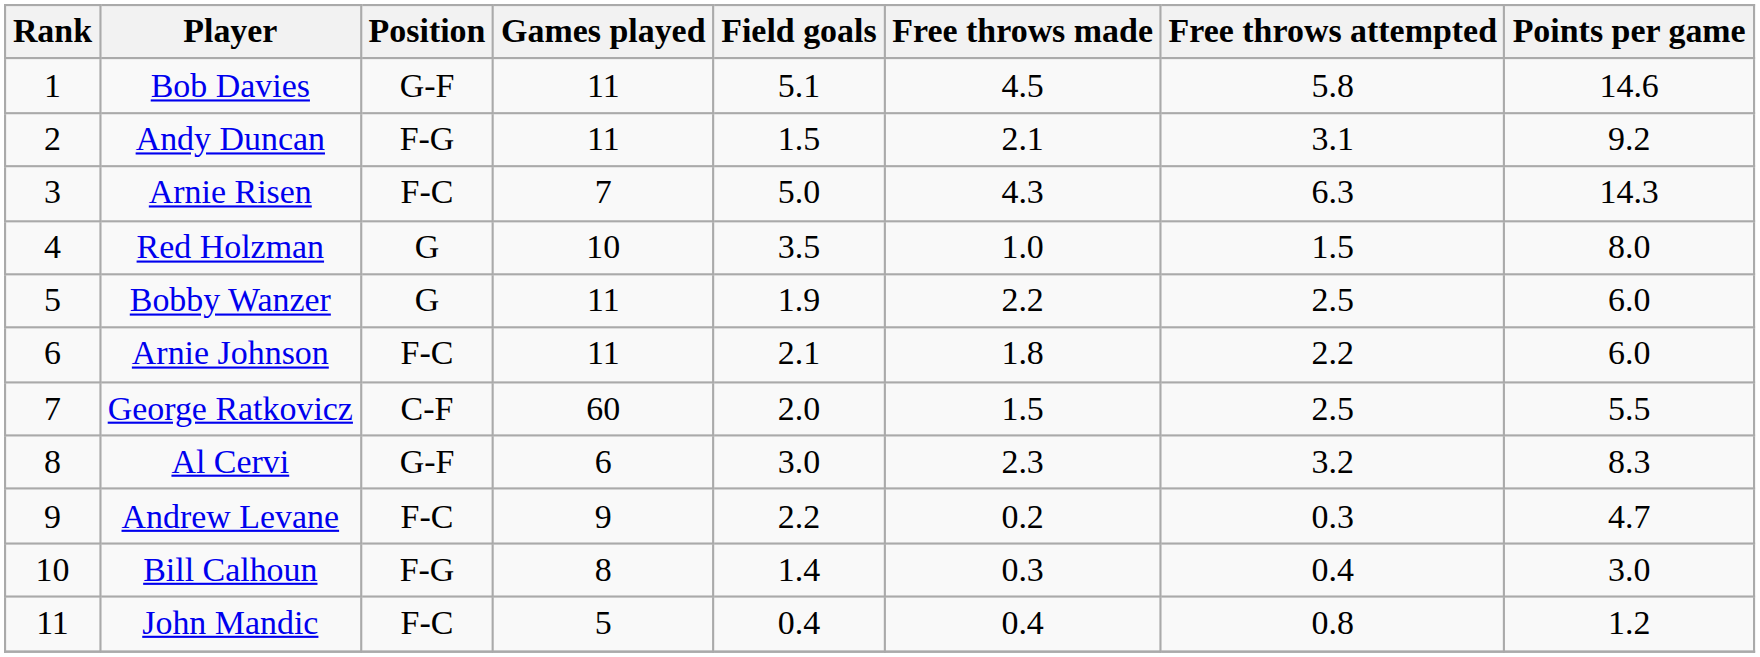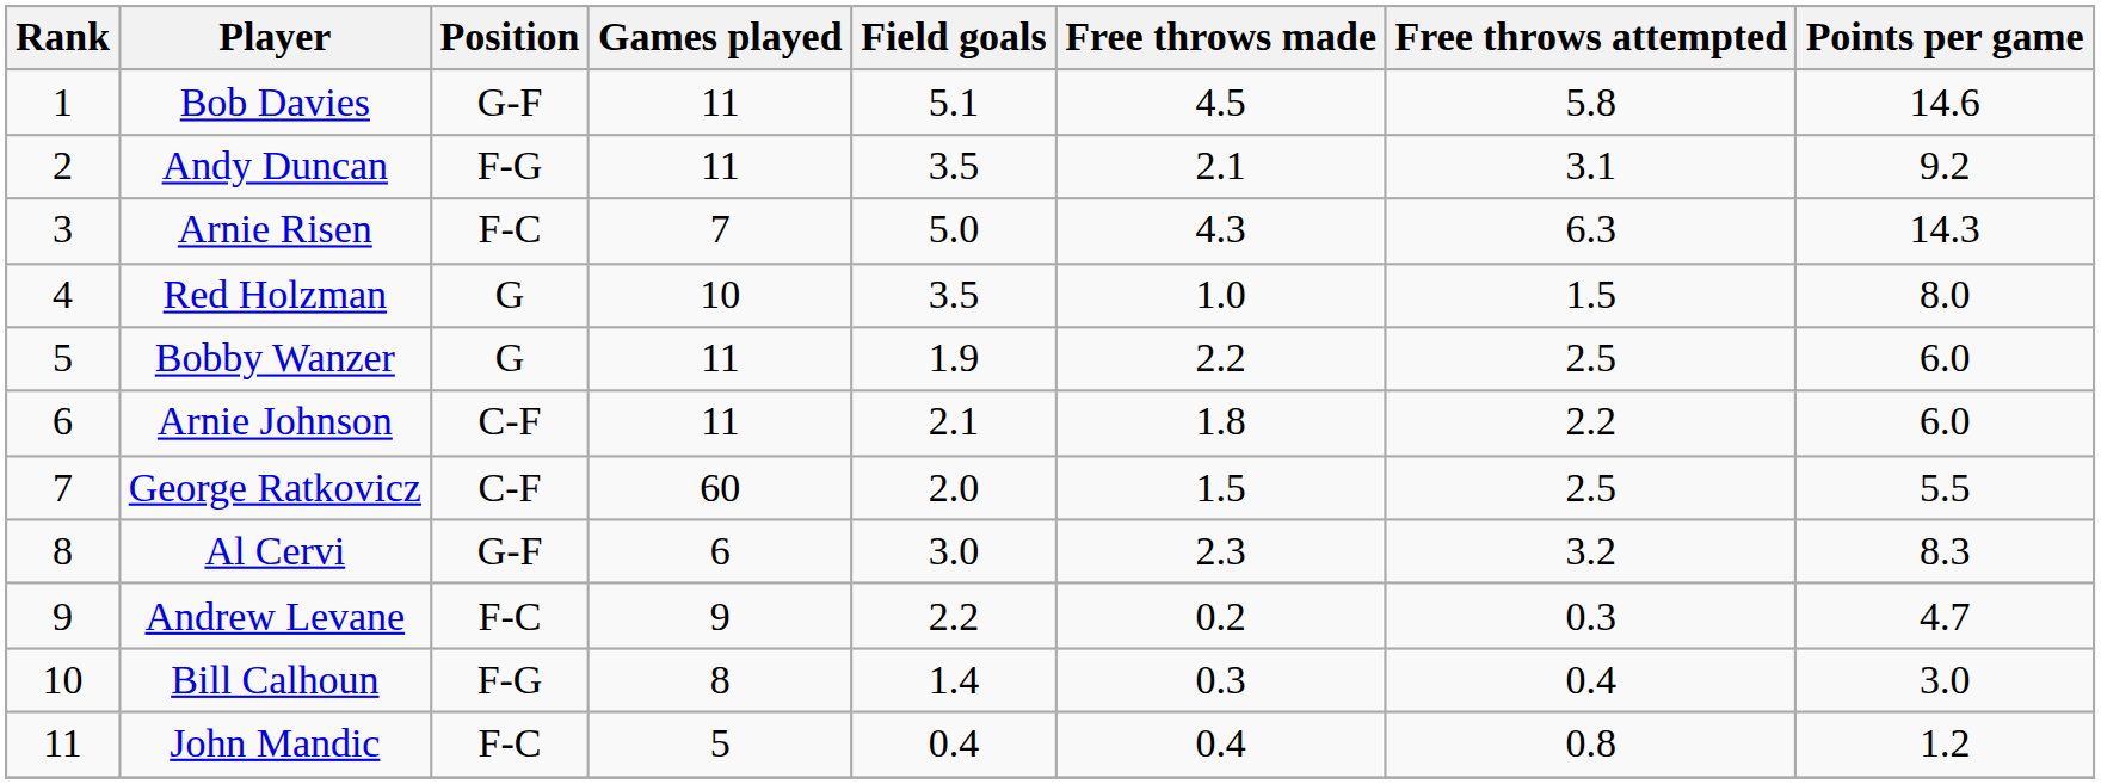 <table class="wikitable" style="text-align: center;">
 <tr>
 <th>Rank</th>
 <th>Player</th>
 <th>Position</th>
 <th>Games played</th>
 <th>Field goals</th>
 <th>Free throws made</th>
 <th>Free throws attempted</th>
 <th>Points per game</th>
 </tr>
 <tr>
 <td>1</td>
 <td><a href='#'>Bob Davies</a></td>
 <td>G-F</td>
 <td>11</td>
 <td>5.1</td>
 <td>4.5</td>
 <td>5.8</td>
 <td>14.6</td>
 </tr>
 <tr>
 <td>2</td>
 <td><a href='#'>Andy Duncan</a></td>
 <td>F-G</td>
 <td>11</td>
-<td>1.5</td>
+<td>3.5</td>
 <td>2.1</td>
 <td>3.1</td>
 <td>9.2</td>
 </tr>
 <tr>
 <td>3</td>
 <td><a href='#'>Arnie Risen</a></td>
 <td>F-C</td>
 <td>7</td>
 <td>5.0</td>
 <td>4.3</td>
 <td>6.3</td>
 <td>14.3</td>
 </tr>
 <tr>
 <td>4</td>
 <td><a href='#'>Red Holzman</a></td>
 <td>G</td>
 <td>10</td>
 <td>3.5</td>
 <td>1.0</td>
 <td>1.5</td>
 <td>8.0</td>
 </tr>
 <tr>
 <td>5</td>
 <td><a href='#'>Bobby Wanzer</a></td>
 <td>G</td>
 <td>11</td>
 <td>1.9</td>
 <td>2.2</td>
 <td>2.5</td>
 <td>6.0</td>
 </tr>
 <tr>
 <td>6</td>
 <td><a href='#'>Arnie Johnson</a></td>
-<td>F-C</td>
+<td>C-F</td>
 <td>11</td>
 <td>2.1</td>
 <td>1.8</td>
 <td>2.2</td>
 <td>6.0</td>
 </tr>
 <tr>
 <td>7</td>
 <td><a href='#'>George Ratkovicz</a></td>
 <td>C-F</td>
 <td>60</td>
 <td>2.0</td>
 <td>1.5</td>
 <td>2.5</td>
 <td>5.5</td>
 </tr>
 <tr>
 <td>8</td>
 <td><a href='#'>Al Cervi</a></td>
 <td>G-F</td>
 <td>6</td>
 <td>3.0</td>
 <td>2.3</td>
 <td>3.2</td>
 <td>8.3</td>
 </tr>
 <tr>
 <td>9</td>
 <td><a href='#'>Andrew Levane</a></td>
 <td>F-C</td>
 <td>9</td>
 <td>2.2</td>
 <td>0.2</td>
 <td>0.3</td>
 <td>4.7</td>
 </tr>
 <tr>
 <td>10</td>
 <td><a href='#'>Bill Calhoun</a></td>
 <td>F-G</td>
 <td>8</td>
 <td>1.4</td>
 <td>0.3</td>
 <td>0.4</td>
 <td>3.0</td>
 </tr>
 <tr>
 <td>11</td>
 <td><a href='#'>John Mandic</a></td>
 <td>F-C</td>
 <td>5</td>
 <td>0.4</td>
 <td>0.4</td>
 <td>0.8</td>
 <td>1.2</td>
 </tr>
 <tr>
 </tr>
 </table>
